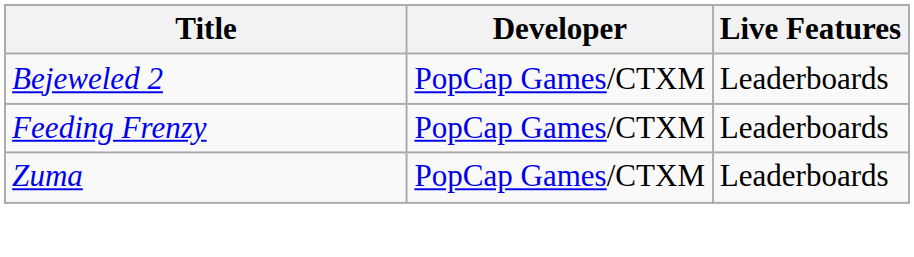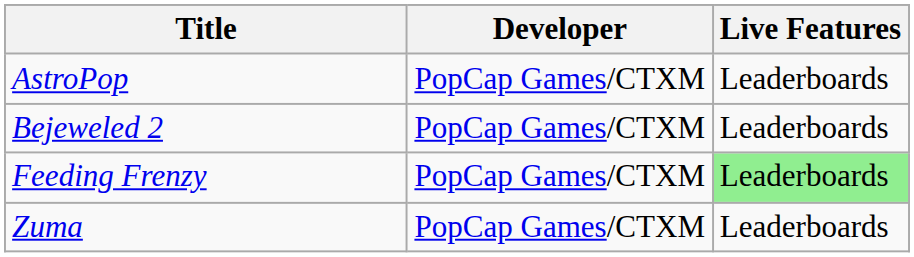 <table class="wikitable">
 <tr>
 <th width="200">Title</th>
 <th width="150">Developer</th>
 <th>Live Features</th>
+</tr>
+<tr>
+<td><em><a href='#'>AstroPop</a></em></td>
+<td><a href='#'>PopCap Games</a>/CTXM</td>
+<td>Leaderboards</td>
 </tr>
 <tr>
 <td><em><a href='#'>Bejeweled 2</a></em></td>
 <td><a href='#'>PopCap Games</a>/CTXM</td>
 <td>Leaderboards</td>
 </tr>
 <tr>
 <td><em><a href='#'>Feeding Frenzy</a></em></td>
 <td><a href='#'>PopCap Games</a>/CTXM</td>
-<td>Leaderboards</td>
+<td style="background: lightgreen;">Leaderboards</td>
 </tr>
 <tr>
 <td><em><a href='#'>Zuma</a></em></td>
 <td><a href='#'>PopCap Games</a>/CTXM</td>
 <td>Leaderboards</td>
 </tr>
 </table>
